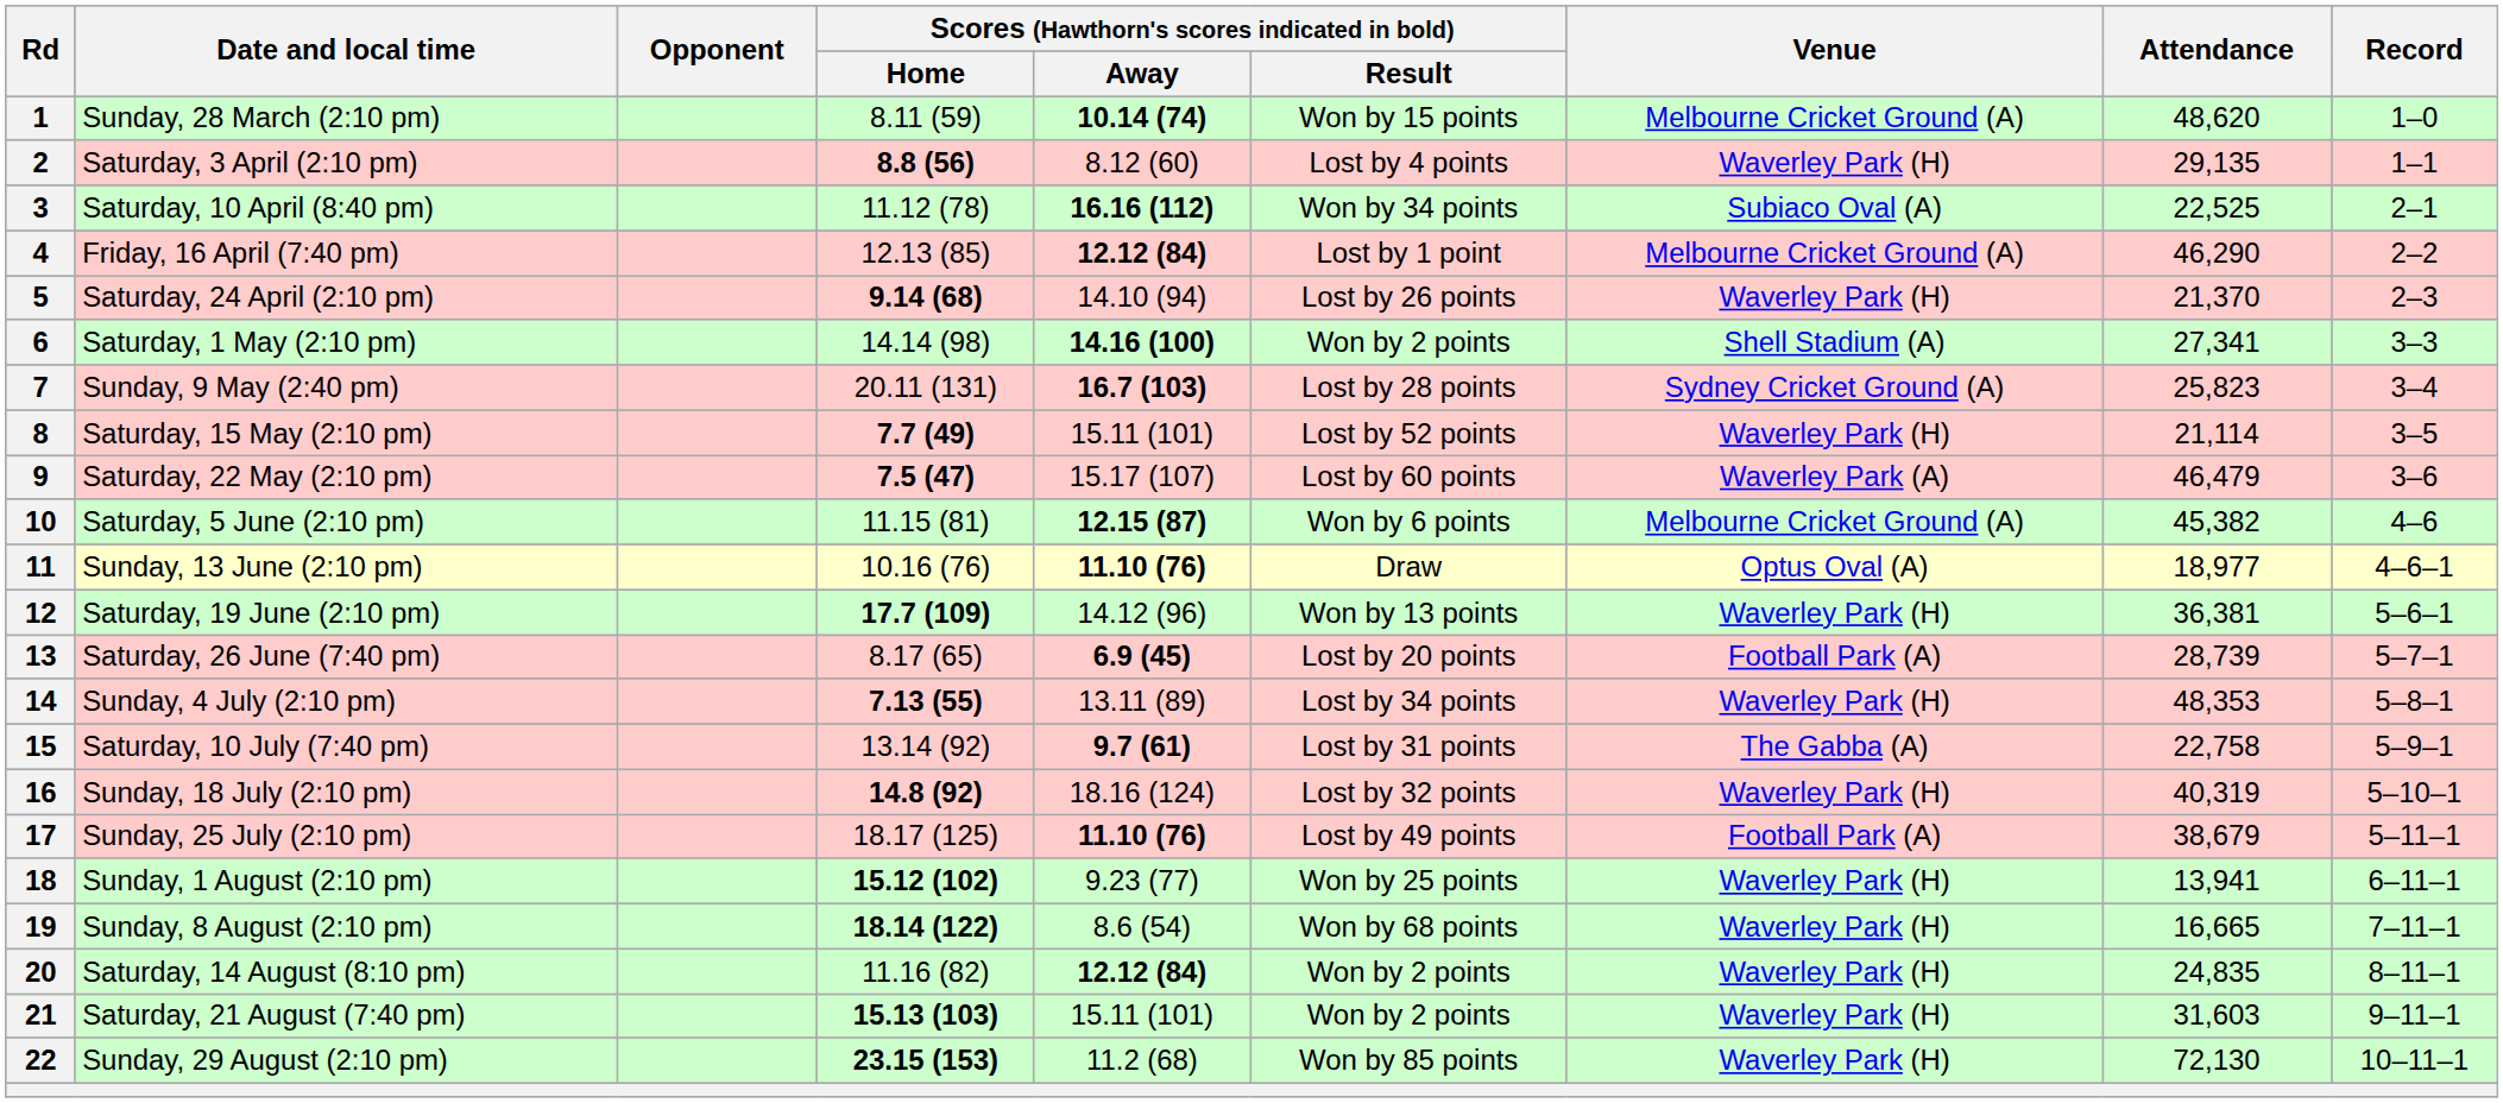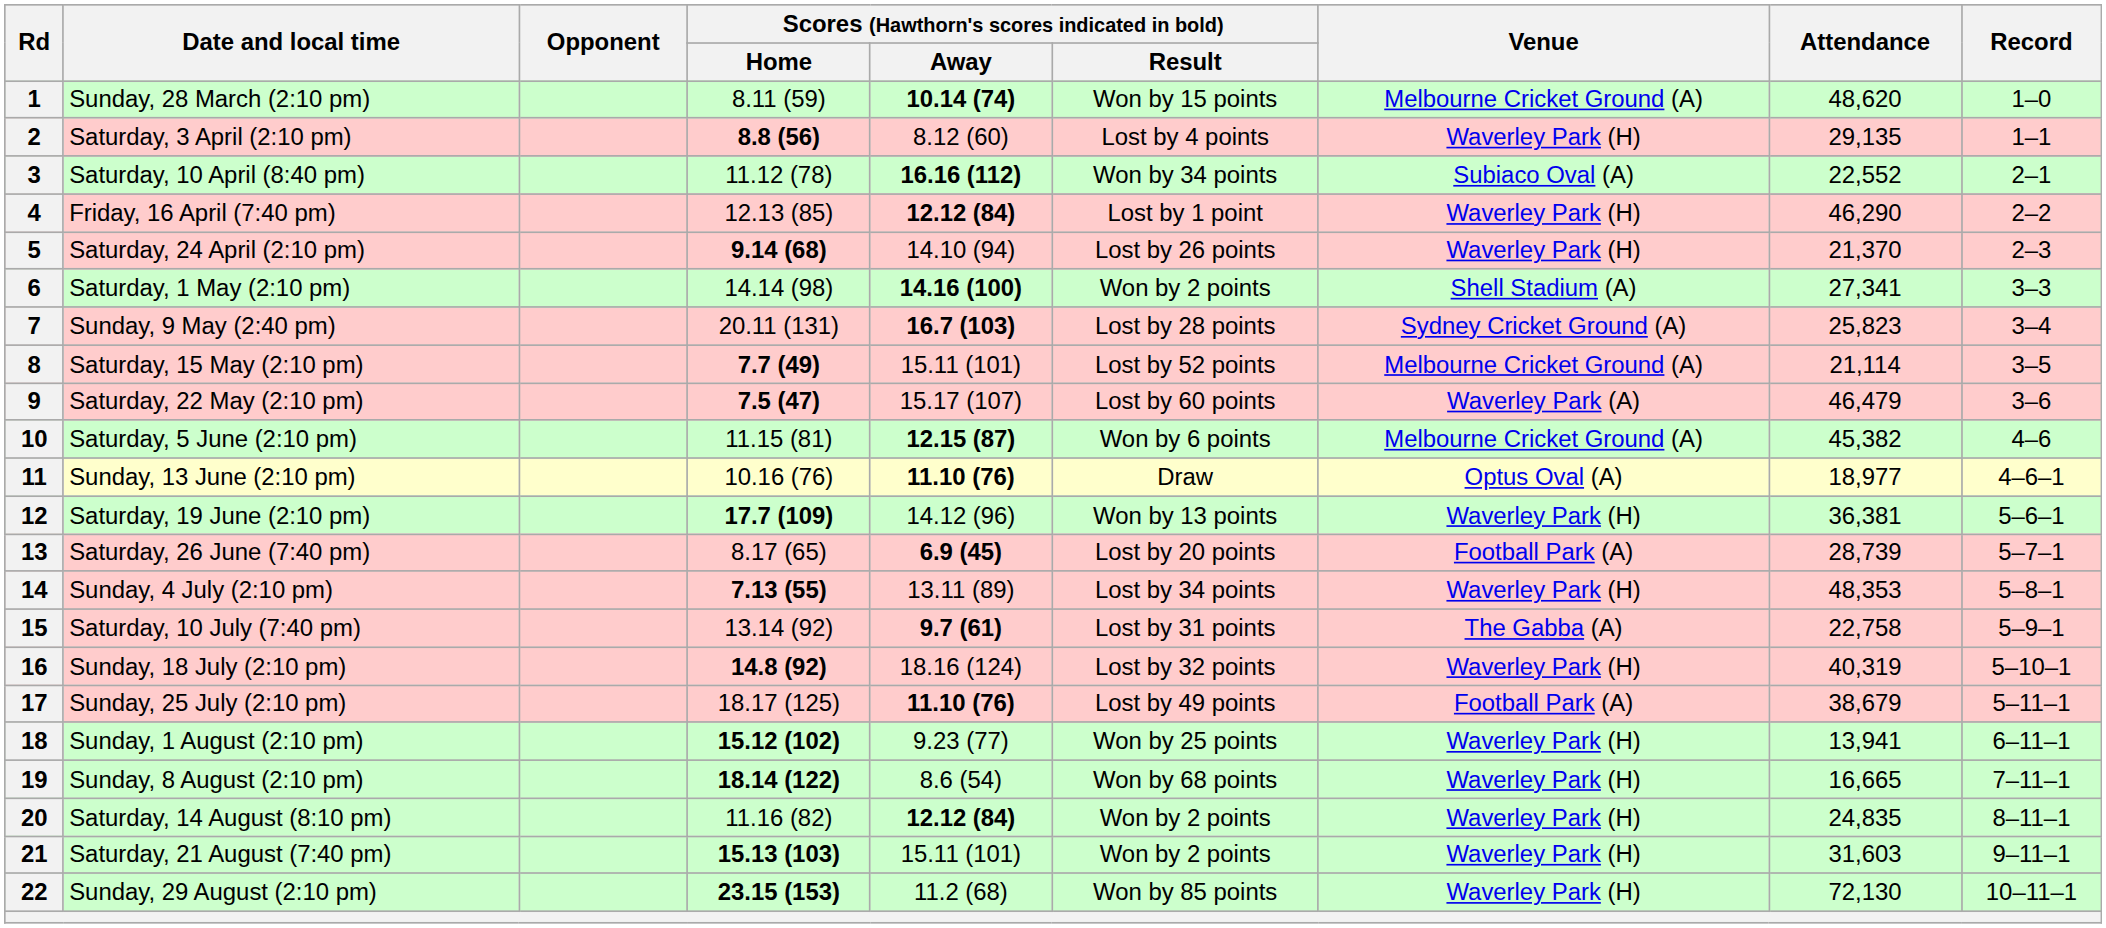 <table class="wikitable" style="font-size:90%; text-align:center; width: 100%; margin-left: auto; margin-right: auto">
 <tr>
 <th rowspan="2">Rd</th>
 <th rowspan="2">Date and local time</th>
 <th rowspan="2">Opponent</th>
 <th colspan="3">Scores <small>(Hawthorn's scores indicated in bold)</small></th>
 <th rowspan="2">Venue</th>
 <th rowspan="2">Attendance</th>
 <th rowspan="2">Record</th>
 </tr>
 <tr>
 <th>Home</th>
 <th>Away</th>
 <th>Result</th>
 </tr>
 <tr style="background:#cfc">
 <th>1</th>
 <td align=left>Sunday, 28 March (2:10 pm)</td>
 <td align=left></td>
 <td>8.11 (59)</td>
 <td><strong>10.14 (74)</strong></td>
 <td>Won by 15 points</td>
 <td><a href='#'>Melbourne Cricket Ground</a> (A)</td>
 <td>48,620</td>
 <td>1–0</td>
 </tr>
 <tr style="background:#fcc;">
 <th>2</th>
 <td align=left>Saturday, 3 April (2:10 pm)</td>
 <td align=left></td>
 <td><strong>8.8 (56)</strong></td>
 <td>8.12 (60)</td>
 <td>Lost by 4 points</td>
 <td><a href='#'>Waverley Park</a> (H)</td>
 <td>29,135</td>
 <td>1–1</td>
 </tr>
 <tr style="background:#cfc">
 <th>3</th>
 <td align=left>Saturday, 10 April (8:40 pm)</td>
 <td align=left></td>
 <td>11.12 (78)</td>
 <td><strong>16.16 (112)</strong></td>
 <td>Won by 34 points</td>
 <td><a href='#'>Subiaco Oval</a> (A)</td>
-<td>22,525</td>
+<td>22,552</td>
 <td>2–1</td>
 </tr>
 <tr style="background:#fcc;">
 <th>4</th>
 <td align=left>Friday, 16 April (7:40 pm)</td>
 <td align=left></td>
 <td>12.13 (85)</td>
 <td><strong>12.12 (84)</strong></td>
 <td>Lost by 1 point</td>
-<td><a href='#'>Melbourne Cricket Ground</a> (A)</td>
+<td><a href='#'>Waverley Park</a> (H)</td>
 <td>46,290</td>
 <td>2–2</td>
 </tr>
 <tr style="background:#fcc;">
 <th>5</th>
 <td align=left>Saturday, 24 April (2:10 pm)</td>
 <td align=left></td>
 <td><strong>9.14 (68)</strong></td>
 <td>14.10 (94)</td>
 <td>Lost by 26 points</td>
 <td><a href='#'>Waverley Park</a> (H)</td>
 <td>21,370</td>
 <td>2–3</td>
 </tr>
 <tr style="background:#cfc">
 <th>6</th>
 <td align=left>Saturday, 1 May (2:10 pm)</td>
 <td align=left></td>
 <td>14.14 (98)</td>
 <td><strong>14.16 (100)</strong></td>
 <td>Won by 2 points</td>
 <td><a href='#'>Shell Stadium</a> (A)</td>
 <td>27,341</td>
 <td>3–3</td>
 </tr>
 <tr style="background:#fcc;">
 <th>7</th>
 <td align=left>Sunday, 9 May (2:40 pm)</td>
 <td align=left></td>
 <td>20.11 (131)</td>
 <td><strong>16.7 (103)</strong></td>
 <td>Lost by 28 points</td>
 <td><a href='#'>Sydney Cricket Ground</a> (A)</td>
 <td>25,823</td>
 <td>3–4</td>
 </tr>
 <tr style="background:#fcc;">
 <th>8</th>
 <td align=left>Saturday, 15 May (2:10 pm)</td>
 <td align=left></td>
 <td><strong>7.7 (49)</strong></td>
 <td>15.11 (101)</td>
 <td>Lost by 52 points</td>
-<td><a href='#'>Waverley Park</a> (H)</td>
+<td><a href='#'>Melbourne Cricket Ground</a> (A)</td>
 <td>21,114</td>
 <td>3–5</td>
 </tr>
 <tr style="background:#fcc;">
 <th>9</th>
 <td align=left>Saturday, 22 May (2:10 pm)</td>
 <td align=left></td>
 <td><strong>7.5 (47)</strong></td>
 <td>15.17 (107)</td>
 <td>Lost by 60 points</td>
 <td><a href='#'>Waverley Park</a> (A)</td>
 <td>46,479</td>
 <td>3–6</td>
 </tr>
 <tr style="background:#cfc">
 <th>10</th>
 <td align=left>Saturday, 5 June (2:10 pm)</td>
 <td align=left></td>
 <td>11.15 (81)</td>
 <td><strong>12.15 (87)</strong></td>
 <td>Won by 6 points</td>
 <td><a href='#'>Melbourne Cricket Ground</a> (A)</td>
 <td>45,382</td>
 <td>4–6</td>
 </tr>
 <tr style="background:#ffc;">
 <th>11</th>
 <td align=left>Sunday, 13 June (2:10 pm)</td>
 <td align=left></td>
 <td>10.16 (76)</td>
 <td><strong>11.10 (76)</strong></td>
 <td>Draw</td>
 <td><a href='#'>Optus Oval</a> (A)</td>
 <td>18,977</td>
 <td>4–6–1</td>
 </tr>
 <tr style="background:#cfc">
 <th>12</th>
 <td align=left>Saturday, 19 June (2:10 pm)</td>
 <td align=left></td>
 <td><strong>17.7 (109)</strong></td>
 <td>14.12 (96)</td>
 <td>Won by 13 points</td>
 <td><a href='#'>Waverley Park</a> (H)</td>
 <td>36,381</td>
 <td>5–6–1</td>
 </tr>
 <tr style="background:#fcc;">
 <th>13</th>
 <td align=left>Saturday, 26 June (7:40 pm)</td>
 <td align=left></td>
 <td>8.17 (65)</td>
 <td><strong>6.9 (45)</strong></td>
 <td>Lost by 20 points</td>
 <td><a href='#'>Football Park</a> (A)</td>
 <td>28,739</td>
 <td>5–7–1</td>
 </tr>
 <tr style="background:#fcc;">
 <th>14</th>
 <td align=left>Sunday, 4 July (2:10 pm)</td>
 <td align=left></td>
 <td><strong>7.13 (55)</strong></td>
 <td>13.11 (89)</td>
 <td>Lost by 34 points</td>
 <td><a href='#'>Waverley Park</a> (H)</td>
 <td>48,353</td>
 <td>5–8–1</td>
 </tr>
 <tr style="background:#fcc;">
 <th>15</th>
 <td align=left>Saturday, 10 July (7:40 pm)</td>
 <td align=left></td>
 <td>13.14 (92)</td>
 <td><strong>9.7 (61)</strong></td>
 <td>Lost by 31 points</td>
 <td><a href='#'>The Gabba</a> (A)</td>
 <td>22,758</td>
 <td>5–9–1</td>
 </tr>
 <tr style="background:#fcc;">
 <th>16</th>
 <td align=left>Sunday, 18 July (2:10 pm)</td>
 <td align=left></td>
 <td><strong>14.8 (92)</strong></td>
 <td>18.16 (124)</td>
 <td>Lost by 32 points</td>
 <td><a href='#'>Waverley Park</a> (H)</td>
 <td>40,319</td>
 <td>5–10–1</td>
 </tr>
 <tr style="background:#fcc;">
 <th>17</th>
 <td align=left>Sunday, 25 July (2:10 pm)</td>
 <td align=left></td>
 <td>18.17 (125)</td>
 <td><strong>11.10 (76)</strong></td>
 <td>Lost by 49 points</td>
 <td><a href='#'>Football Park</a> (A)</td>
 <td>38,679</td>
 <td>5–11–1</td>
 </tr>
 <tr style="background:#cfc">
 <th>18</th>
 <td align=left>Sunday, 1 August (2:10 pm)</td>
 <td align=left></td>
 <td><strong>15.12 (102)</strong></td>
 <td>9.23 (77)</td>
 <td>Won by 25 points</td>
 <td><a href='#'>Waverley Park</a> (H)</td>
 <td>13,941</td>
 <td>6–11–1</td>
 </tr>
 <tr style="background:#cfc">
 <th>19</th>
 <td align=left>Sunday, 8 August (2:10 pm)</td>
 <td align=left></td>
 <td><strong>18.14 (122)</strong></td>
 <td>8.6 (54)</td>
 <td>Won by 68 points</td>
 <td><a href='#'>Waverley Park</a> (H)</td>
 <td>16,665</td>
 <td>7–11–1</td>
 </tr>
 <tr style="background:#cfc">
 <th>20</th>
 <td align=left>Saturday, 14 August (8:10 pm)</td>
 <td align=left></td>
 <td>11.16 (82)</td>
 <td><strong>12.12 (84)</strong></td>
 <td>Won by 2 points</td>
 <td><a href='#'>Waverley Park</a> (H)</td>
 <td>24,835</td>
 <td>8–11–1</td>
 </tr>
 <tr style="background:#cfc">
 <th>21</th>
 <td align=left>Saturday, 21 August (7:40 pm)</td>
 <td align=left></td>
 <td><strong>15.13 (103)</strong></td>
 <td>15.11 (101)</td>
 <td>Won by 2 points</td>
 <td><a href='#'>Waverley Park</a> (H)</td>
 <td>31,603</td>
 <td>9–11–1</td>
 </tr>
 <tr style="background:#cfc">
 <th>22</th>
 <td align=left>Sunday, 29 August (2:10 pm)</td>
 <td align=left></td>
 <td><strong>23.15 (153)</strong></td>
 <td>11.2 (68)</td>
 <td>Won by 85 points</td>
 <td><a href='#'>Waverley Park</a> (H)</td>
 <td>72,130</td>
 <td>10–11–1</td>
 </tr>
 <tr>
 <th colspan=9></th>
 </tr>
 </table>
